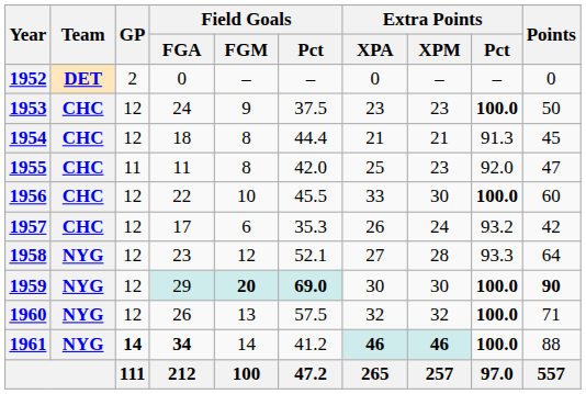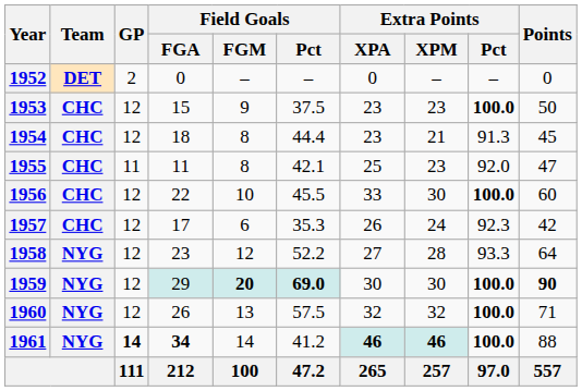 <table class="wikitable" style="text-align:center;">
 <tr>
 <th rowspan="2">Year</th>
 <th rowspan="2">Team</th>
 <th rowspan="2">GP</th>
 <th colspan="3">Field Goals</th>
 <th colspan="3">Extra Points</th>
 <th rowspan="2">Points</th>
 </tr>
 <tr>
 <th>FGA</th>
 <th>FGM</th>
 <th>Pct</th>
 <th>XPA</th>
 <th>XPM</th>
 <th>Pct</th>
 </tr>
 <tr>
 <th><a href='#'>1952</a></th>
 <th style="background:#ffe6bd; width:3em;"><a href='#'>DET</a></th>
 <td>2</td>
 <td>0</td>
 <td>–</td>
 <td>–</td>
 <td>0</td>
 <td>–</td>
 <td>–</td>
 <td>0</td>
 </tr>
 <tr>
 <th><a href='#'>1953</a></th>
 <th><a href='#'>CHC</a></th>
 <td>12</td>
-<td>24</td>
+<td>15</td>
 <td>9</td>
 <td>37.5</td>
 <td>23</td>
 <td>23</td>
 <td><strong>100.0</strong></td>
 <td>50</td>
 </tr>
 <tr>
 <th><a href='#'>1954</a></th>
 <th><a href='#'>CHC</a></th>
 <td>12</td>
 <td>18</td>
 <td>8</td>
 <td>44.4</td>
-<td>21</td>
+<td>23</td>
 <td>21</td>
 <td>91.3</td>
 <td>45</td>
 </tr>
 <tr>
 <th><a href='#'>1955</a></th>
 <th><a href='#'>CHC</a></th>
 <td>11</td>
 <td>11</td>
 <td>8</td>
-<td>42.0</td>
+<td>42.1</td>
 <td>25</td>
 <td>23</td>
 <td>92.0</td>
 <td>47</td>
 </tr>
 <tr>
 <th><a href='#'>1956</a></th>
 <th><a href='#'>CHC</a></th>
 <td>12</td>
 <td>22</td>
 <td>10</td>
 <td>45.5</td>
 <td>33</td>
 <td>30</td>
 <td><strong>100.0</strong></td>
 <td>60</td>
 </tr>
 <tr>
 <th><a href='#'>1957</a></th>
 <th><a href='#'>CHC</a></th>
 <td>12</td>
 <td>17</td>
 <td>6</td>
 <td>35.3</td>
 <td>26</td>
 <td>24</td>
-<td>93.2</td>
+<td>92.3</td>
 <td>42</td>
 </tr>
 <tr>
 <th><a href='#'>1958</a></th>
 <th><a href='#'>NYG</a></th>
 <td>12</td>
 <td>23</td>
 <td>12</td>
-<td>52.1</td>
+<td>52.2</td>
 <td>27</td>
 <td>28</td>
 <td>93.3</td>
 <td>64</td>
 </tr>
 <tr>
 <th><a href='#'>1959</a></th>
 <th><a href='#'>NYG</a></th>
 <td>12</td>
 <td style="background:#cfecec; width:3em;">29</td>
 <td style="background:#cfecec; width:3em;"><strong>20</strong></td>
 <td style="background:#cfecec; width:3em;"><strong>69.0</strong></td>
 <td>30</td>
 <td>30</td>
 <td><strong>100.0</strong></td>
 <td><strong>90</strong></td>
 </tr>
 <tr>
 <th><a href='#'>1960</a></th>
 <th><a href='#'>NYG</a></th>
 <td>12</td>
 <td>26</td>
 <td>13</td>
 <td>57.5</td>
 <td>32</td>
 <td>32</td>
 <td><strong>100.0</strong></td>
 <td>71</td>
 </tr>
 <tr>
 <th><a href='#'>1961</a></th>
 <th><a href='#'>NYG</a></th>
 <td><strong>14</strong></td>
 <td><strong>34</strong></td>
 <td>14</td>
 <td>41.2</td>
 <td style="background:#cfecec; width:3em;"><strong>46</strong></td>
 <td style="background:#cfecec; width:3em;"><strong>46</strong></td>
 <td><strong>100.0</strong></td>
 <td>88</td>
 </tr>
 <tr>
 <th colspan="2"></th>
 <th>111</th>
 <th>212</th>
 <th>100</th>
 <th>47.2</th>
 <th>265</th>
 <th>257</th>
 <th>97.0</th>
 <th>557</th>
 </tr>
 </table>
